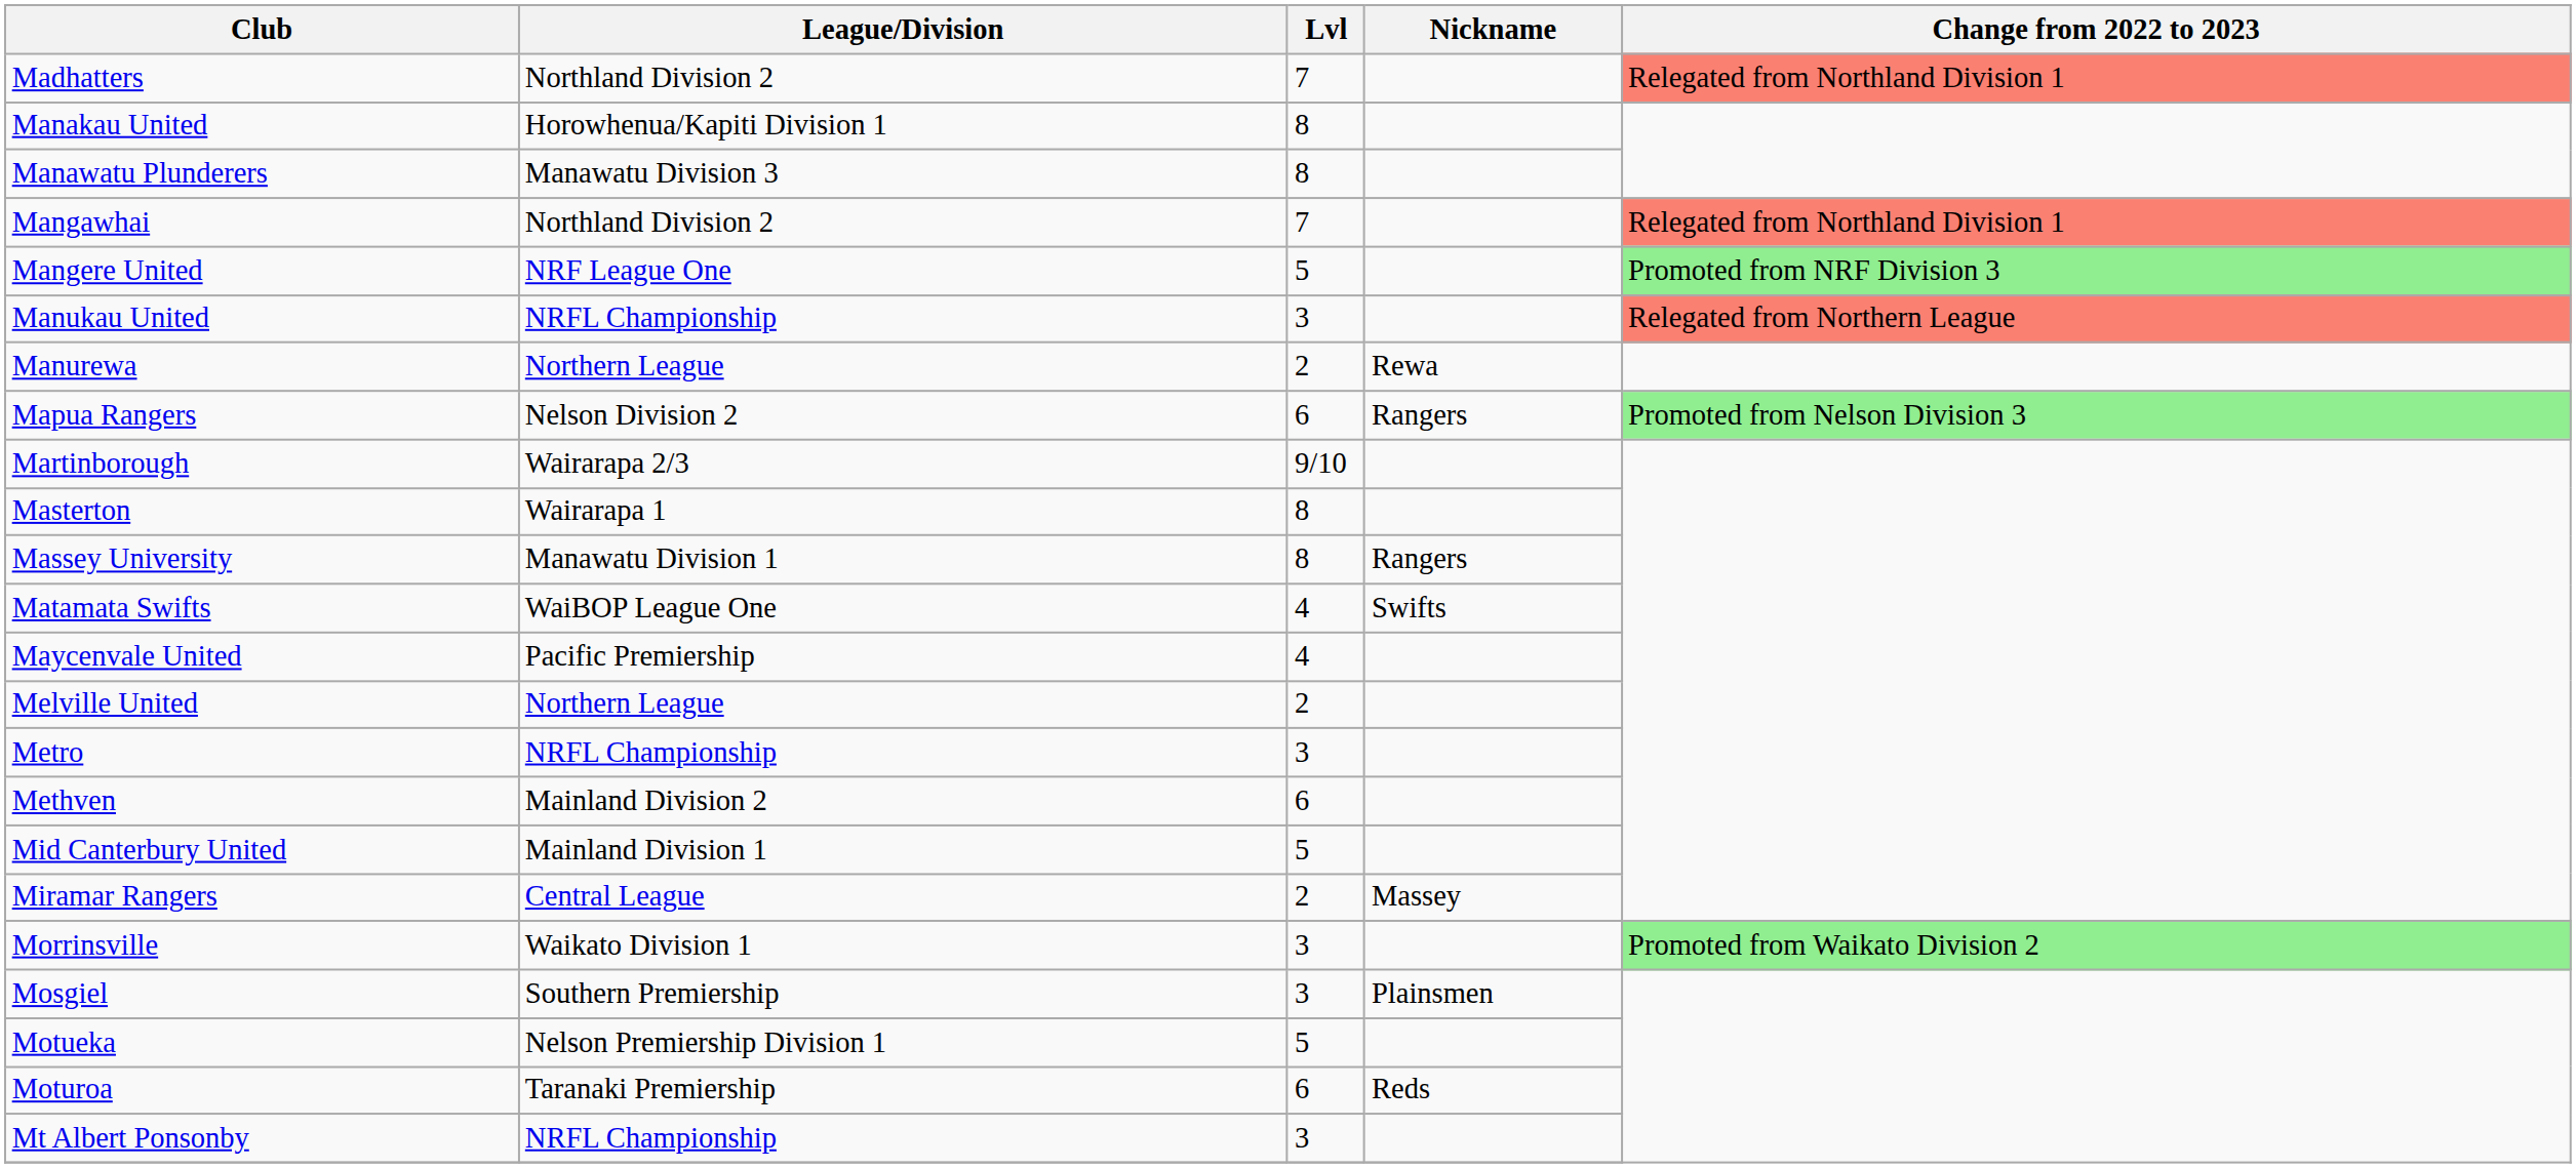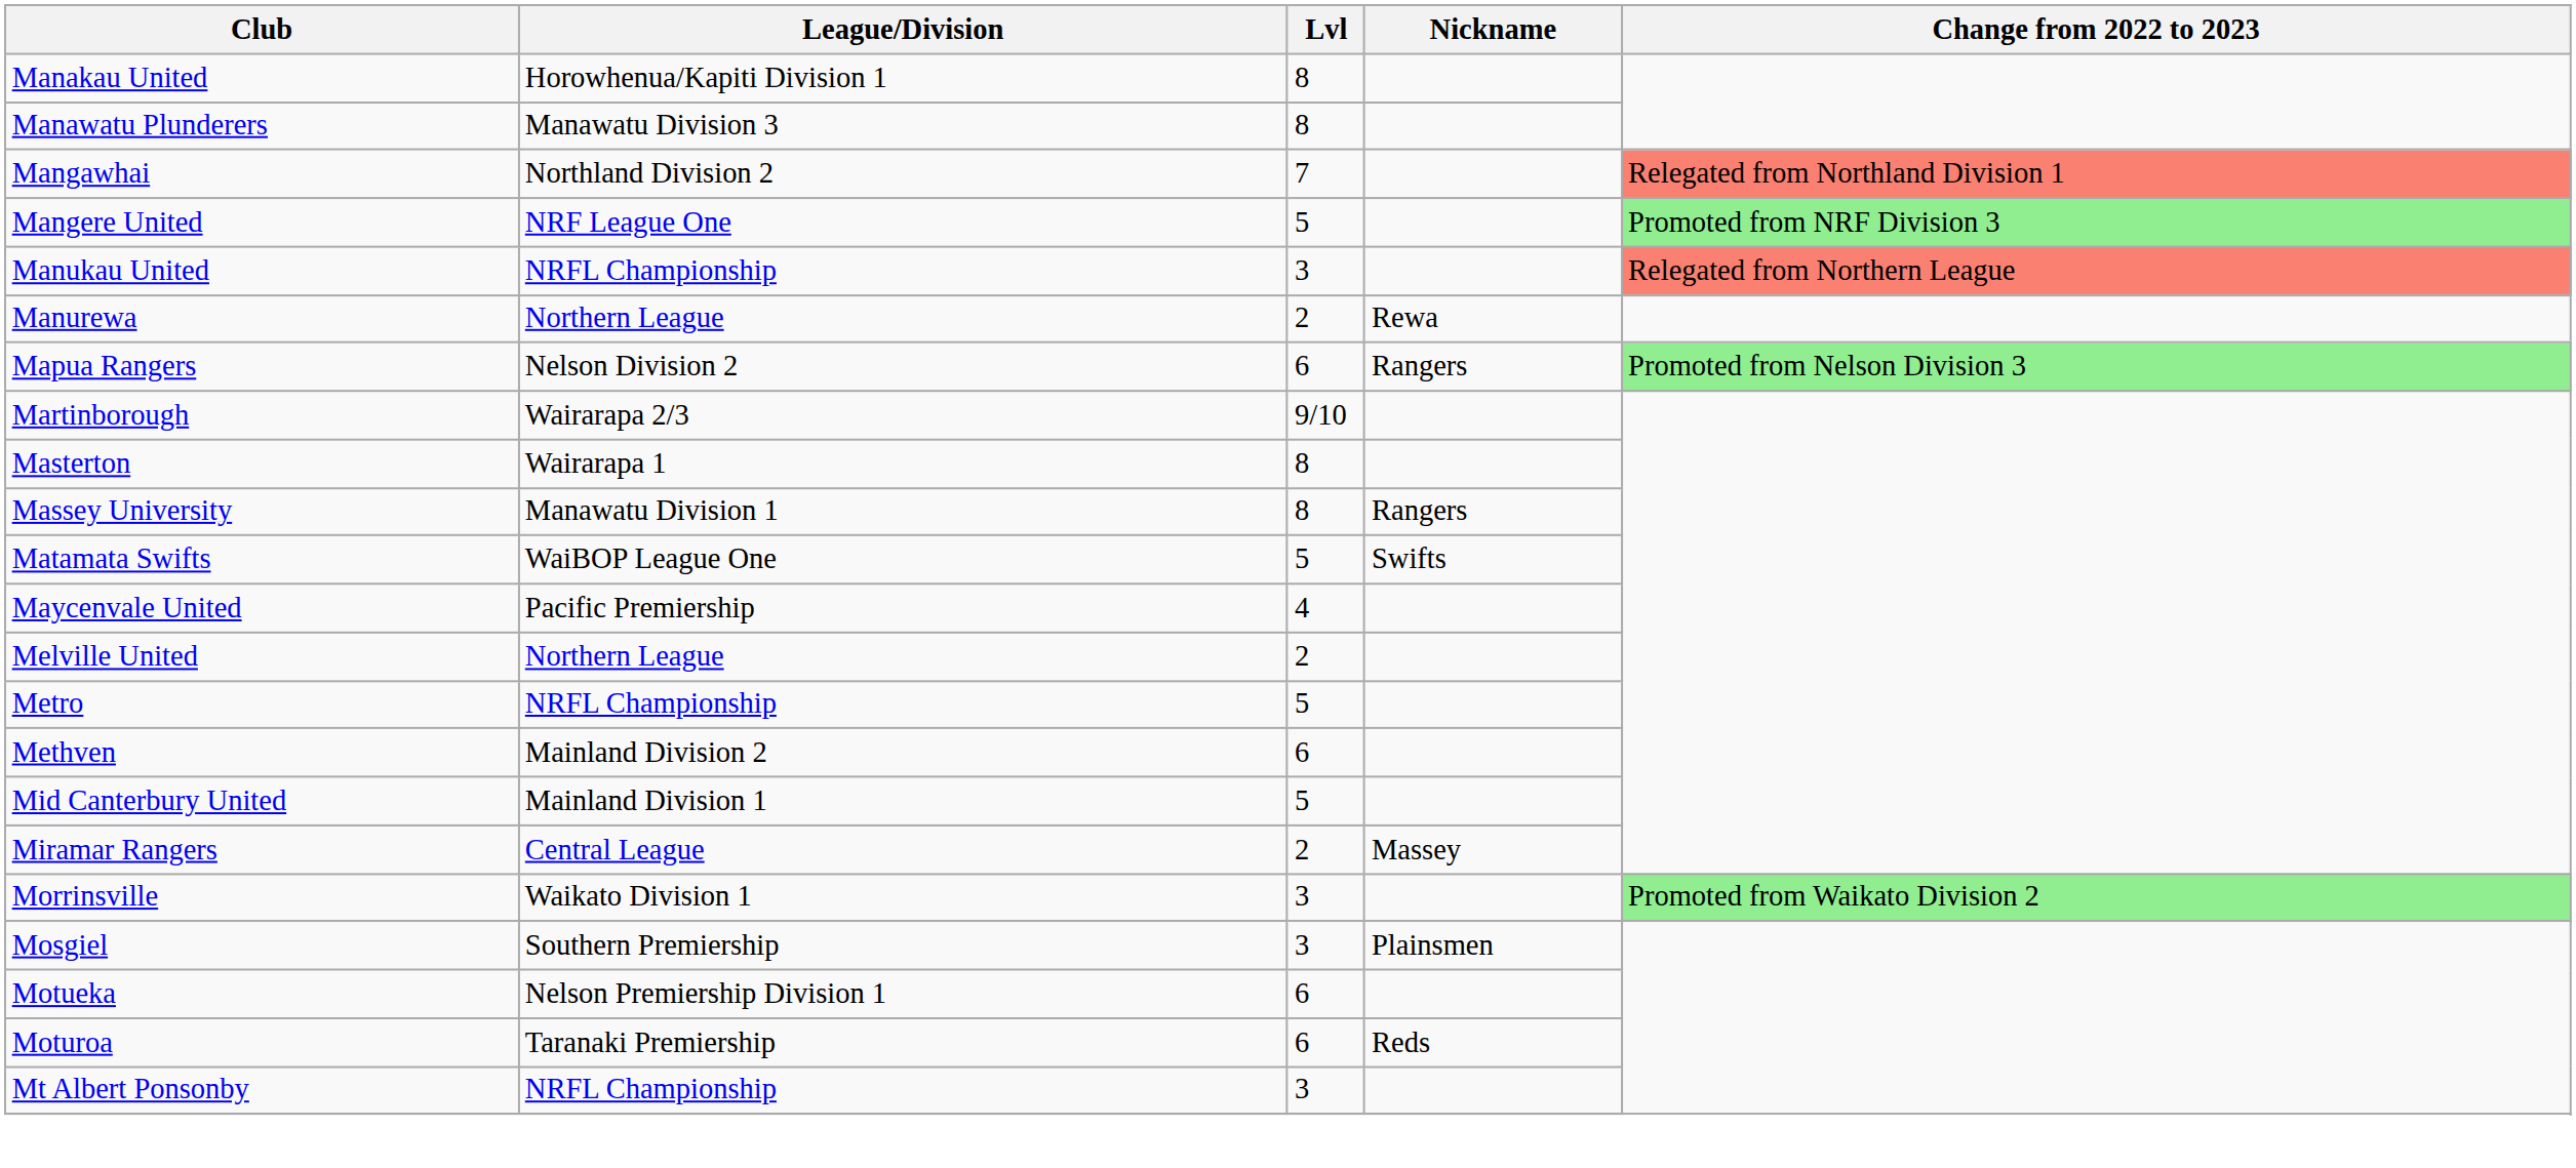 <table class="wikitable sortable" width=100% style="font-size:90%">
 <tr>
 <th width=20%>Club</th>
 <th width=30%>League/Division</th>
 <th width=3%>Lvl</th>
 <th width=10%>Nickname</th>
 <th width=37%>Change from 2022 to 2023</th>
-</tr>
-<tr>
-<td><a href='#'>Madhatters</a></td>
-<td>Northland Division 2</td>
-<td>7</td>
-<td></td>
-<td style="background:salmon">Relegated from Northland Division 1</td>
 </tr>
 <tr>
 <td><a href='#'>Manakau United</a></td>
 <td>Horowhenua/Kapiti Division 1</td>
 <td>8</td>
 <td></td>
 </tr>
 <tr>
 <td><a href='#'>Manawatu Plunderers</a></td>
 <td>Manawatu Division 3</td>
 <td>8</td>
 <td></td>
 </tr>
 <tr>
 <td><a href='#'>Mangawhai</a></td>
 <td>Northland Division 2</td>
 <td>7</td>
 <td></td>
 <td style="background:salmon">Relegated from Northland Division 1</td>
 </tr>
 <tr>
 <td><a href='#'>Mangere United</a></td>
 <td><a href='#'>NRF League One</a></td>
 <td>5</td>
 <td></td>
 <td style="background:lightgreen">Promoted from NRF Division 3</td>
 </tr>
 <tr>
 <td><a href='#'>Manukau United</a></td>
 <td><a href='#'>NRFL Championship</a></td>
 <td>3</td>
 <td></td>
 <td style="background:salmon">Relegated from Northern League</td>
 </tr>
 <tr>
 <td><a href='#'>Manurewa</a></td>
 <td><a href='#'>Northern League</a></td>
 <td>2</td>
 <td>Rewa</td>
 </tr>
 <tr>
 <td><a href='#'>Mapua Rangers</a></td>
 <td>Nelson Division 2</td>
 <td>6</td>
 <td>Rangers</td>
 <td style="background:lightgreen">Promoted from Nelson Division 3</td>
 </tr>
 <tr>
 <td><a href='#'>Martinborough</a></td>
 <td>Wairarapa 2/3</td>
 <td>9/10</td>
 <td></td>
 </tr>
 <tr>
 <td><a href='#'>Masterton</a></td>
 <td>Wairarapa 1</td>
 <td>8</td>
 <td></td>
 </tr>
 <tr>
 <td><a href='#'>Massey University</a></td>
 <td>Manawatu Division 1</td>
 <td>8</td>
 <td>Rangers</td>
 </tr>
 <tr>
 <td><a href='#'>Matamata Swifts</a></td>
 <td>WaiBOP League One</td>
-<td>4</td>
+<td>5</td>
 <td>Swifts</td>
 </tr>
 <tr>
 <td><a href='#'>Maycenvale United</a></td>
 <td>Pacific Premiership</td>
 <td>4</td>
 <td></td>
 </tr>
 <tr>
 <td><a href='#'>Melville United</a></td>
 <td><a href='#'>Northern League</a></td>
 <td>2</td>
 <td></td>
 </tr>
 <tr>
 <td><a href='#'>Metro</a></td>
 <td><a href='#'>NRFL Championship</a></td>
-<td>3</td>
+<td>5</td>
 <td></td>
 </tr>
 <tr>
 <td><a href='#'>Methven</a></td>
 <td>Mainland Division 2</td>
 <td>6</td>
 <td></td>
 </tr>
 <tr>
 <td><a href='#'>Mid Canterbury United</a></td>
 <td>Mainland Division 1</td>
 <td>5</td>
 <td></td>
 </tr>
 <tr>
 <td><a href='#'>Miramar Rangers</a></td>
 <td><a href='#'>Central League</a></td>
 <td>2</td>
 <td>Massey</td>
 </tr>
 <tr>
 <td><a href='#'>Morrinsville</a></td>
 <td>Waikato Division 1</td>
 <td>3</td>
 <td></td>
 <td style="background:lightgreen">Promoted from Waikato Division 2</td>
 </tr>
 <tr>
 <td><a href='#'>Mosgiel</a></td>
 <td>Southern Premiership</td>
 <td>3</td>
 <td>Plainsmen</td>
 </tr>
 <tr>
 <td><a href='#'>Motueka</a></td>
 <td>Nelson Premiership Division 1</td>
-<td>5</td>
+<td>6</td>
 <td></td>
 </tr>
 <tr>
 <td><a href='#'>Moturoa</a></td>
 <td>Taranaki Premiership</td>
 <td>6</td>
 <td>Reds</td>
 </tr>
 <tr>
 <td><a href='#'>Mt Albert Ponsonby</a></td>
 <td><a href='#'>NRFL Championship</a></td>
 <td>3</td>
 <td></td>
 </tr>
 <tr>
 </tr>
 </table>
